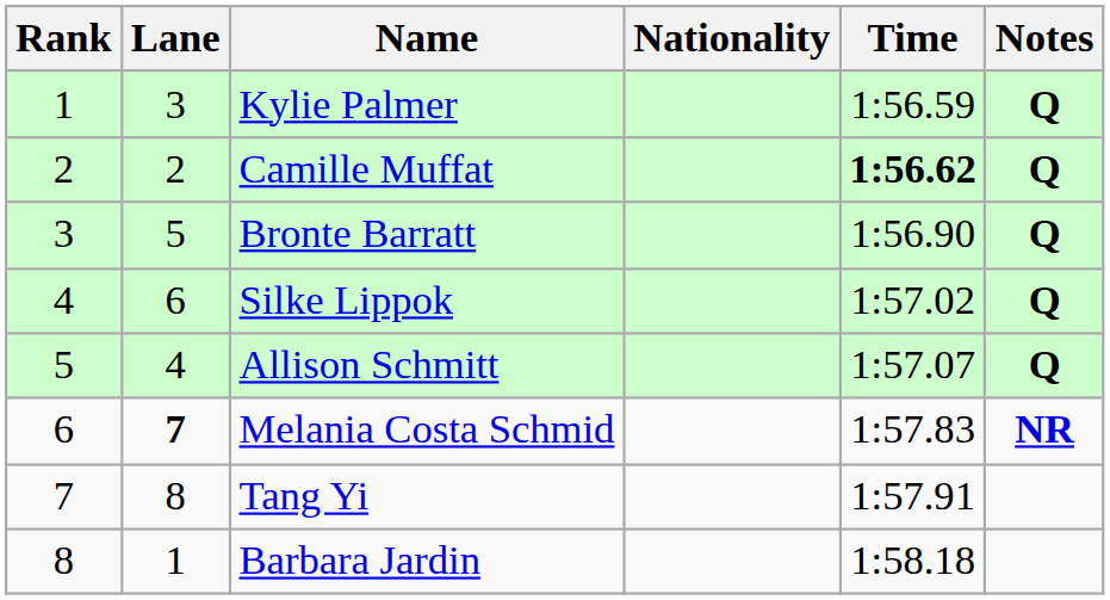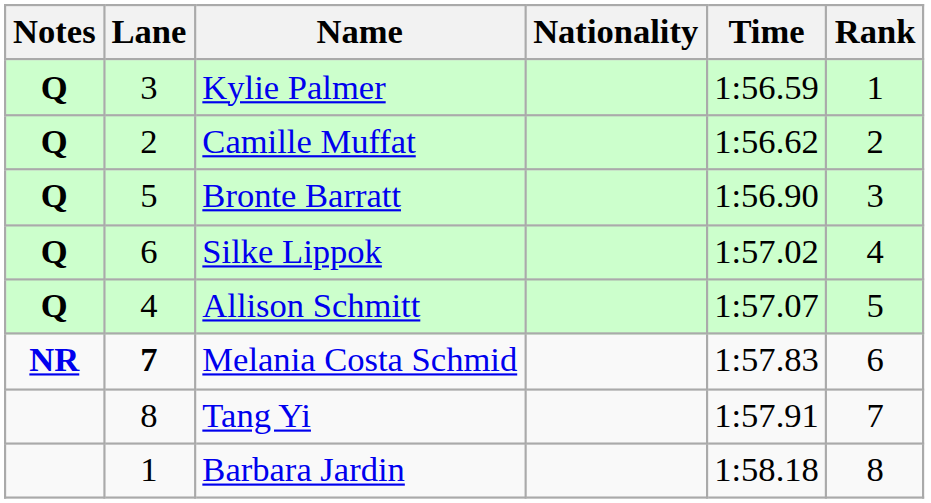 <table class="wikitable sortable" style="text-align:center">
 <tr>
-<th>Rank</th>
+<th>Notes</th>
 <th>Lane</th>
 <th>Name</th>
 <th>Nationality</th>
 <th>Time</th>
-<th>Notes</th>
+<th>Rank</th>
 </tr>
 <tr bgcolor=ccffcc>
-<td>1</td>
+<td><strong>Q</strong></td>
 <td>3</td>
 <td align=left><a href='#'>Kylie Palmer</a></td>
 <td align=left></td>
 <td>1:56.59</td>
-<td><strong>Q</strong></td>
+<td>1</td>
 </tr>
 <tr bgcolor=ccffcc>
-<td>2</td>
+<td><strong>Q</strong></td>
 <td>2</td>
 <td align=left><a href='#'>Camille Muffat</a></td>
 <td align=left></td>
-<td><strong>1:56.62</strong></td>
-<td><strong>Q</strong></td>
+<td>1:56.62</td>
+<td>2</td>
 </tr>
 <tr bgcolor=ccffcc>
-<td>3</td>
+<td><strong>Q</strong></td>
 <td>5</td>
 <td align=left><a href='#'>Bronte Barratt</a></td>
 <td align=left></td>
 <td>1:56.90</td>
-<td><strong>Q</strong></td>
+<td>3</td>
 </tr>
 <tr bgcolor=ccffcc>
-<td>4</td>
+<td><strong>Q</strong></td>
 <td>6</td>
 <td align=left><a href='#'>Silke Lippok</a></td>
 <td align=left></td>
 <td>1:57.02</td>
-<td><strong>Q</strong></td>
+<td>4</td>
 </tr>
 <tr bgcolor=ccffcc>
-<td>5</td>
+<td><strong>Q</strong></td>
 <td>4</td>
 <td align=left><a href='#'>Allison Schmitt</a></td>
 <td align=left></td>
 <td>1:57.07</td>
-<td><strong>Q</strong></td>
+<td>5</td>
 </tr>
 <tr>
-<td>6</td>
+<td><strong><a href='#'>NR</a></strong></td>
 <td><strong>7</strong></td>
 <td align=left><a href='#'>Melania Costa Schmid</a></td>
 <td align=left></td>
 <td>1:57.83</td>
-<td><strong><a href='#'>NR</a></strong></td>
+<td>6</td>
 </tr>
 <tr>
-<td>7</td>
+<td></td>
 <td>8</td>
 <td align=left><a href='#'>Tang Yi</a></td>
 <td align=left></td>
 <td>1:57.91</td>
-<td></td>
+<td>7</td>
 </tr>
 <tr>
-<td>8</td>
+<td></td>
 <td>1</td>
 <td align=left><a href='#'>Barbara Jardin</a></td>
 <td align=left></td>
 <td>1:58.18</td>
-<td></td>
+<td>8</td>
 </tr>
 </table>
